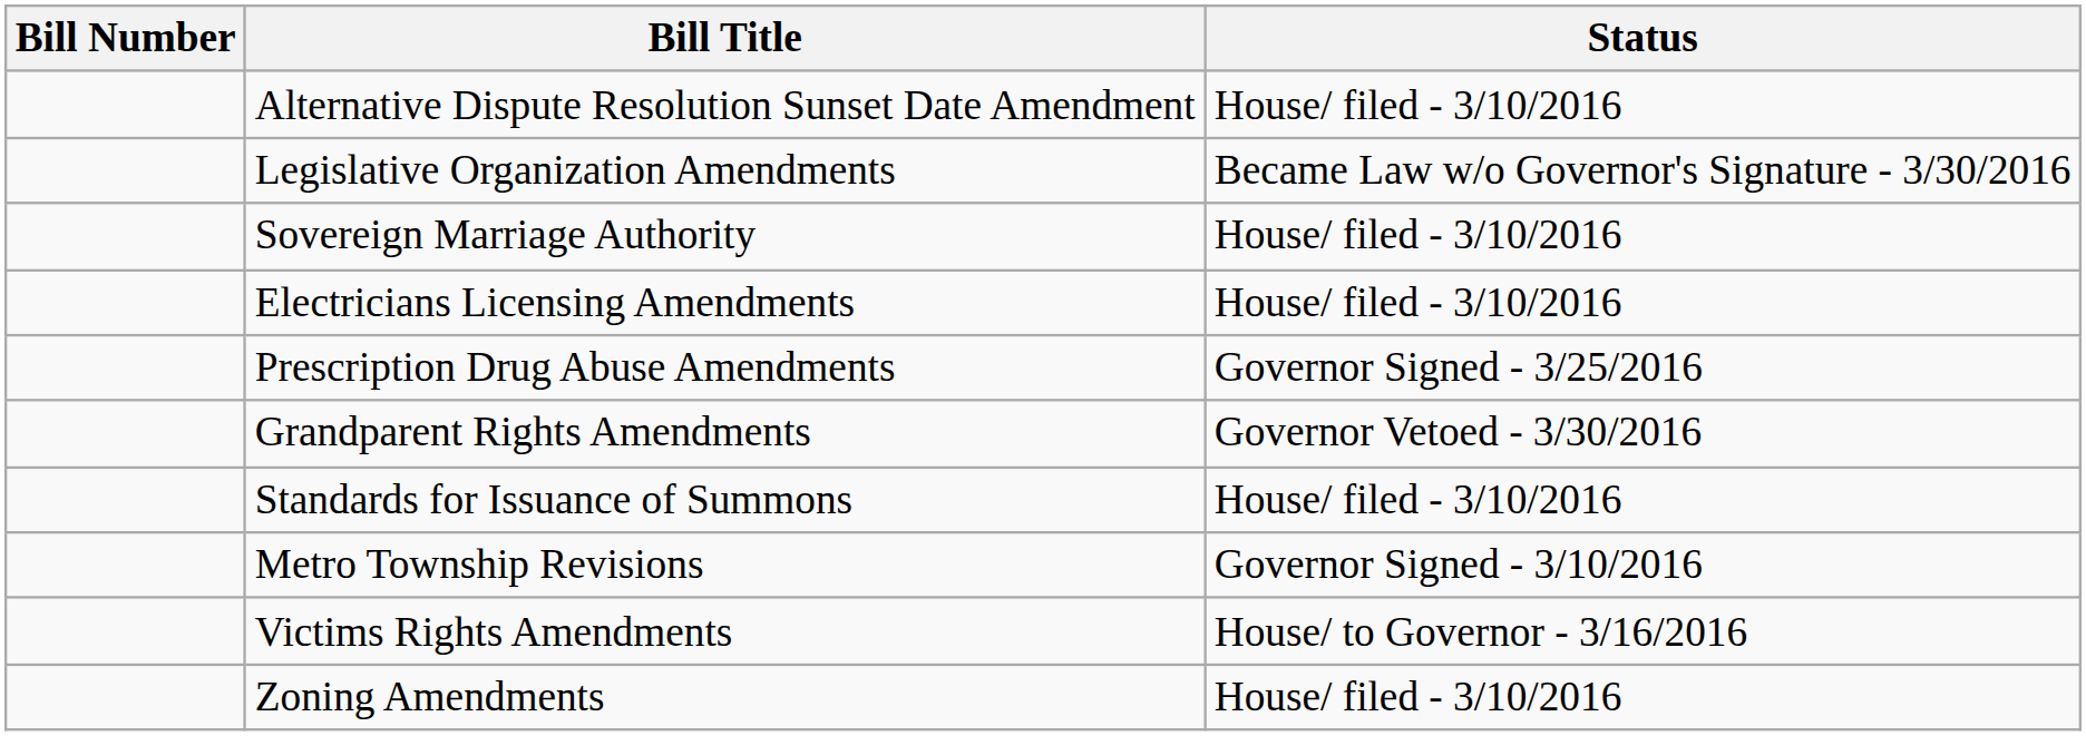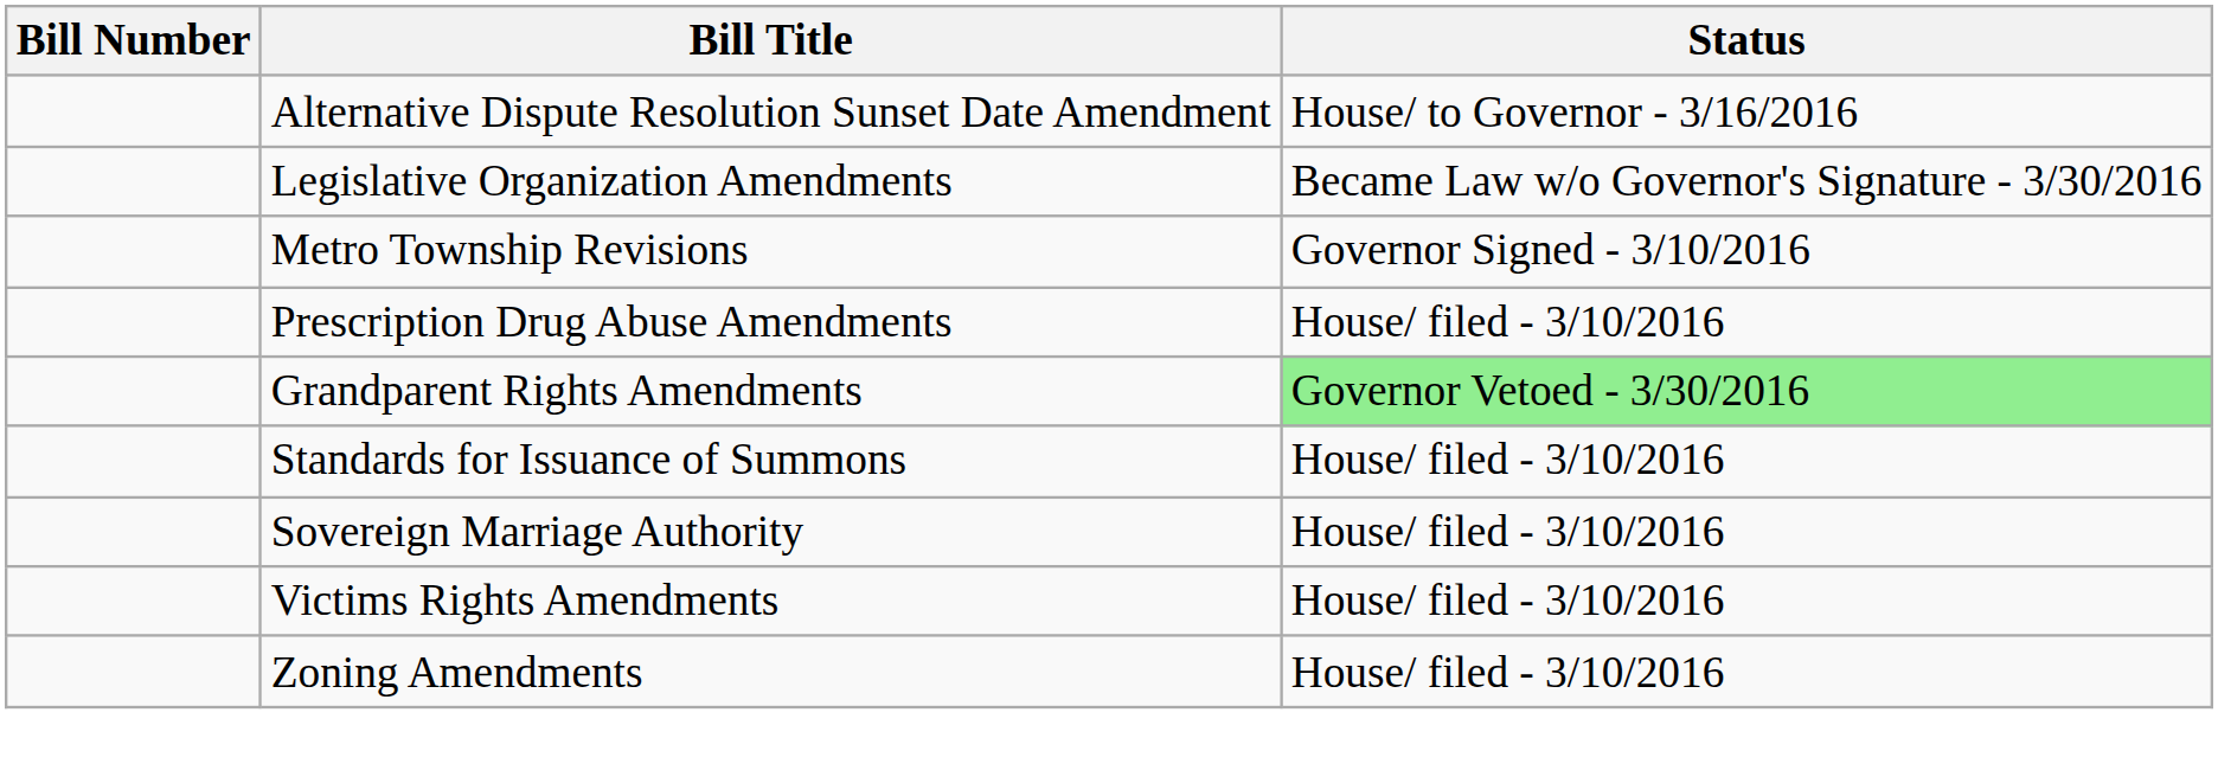 <table class="wikitable">
 <tr>
 <th>Bill Number</th>
 <th>Bill Title</th>
 <th>Status</th>
 </tr>
 <tr>
 <td></td>
 <td>Alternative Dispute Resolution Sunset Date Amendment</td>
-<td>House/ filed - 3/10/2016</td>
+<td>House/ to Governor - 3/16/2016</td>
 </tr>
 <tr>
 <td></td>
 <td>Legislative Organization Amendments</td>
 <td>Became Law w/o Governor's Signature - 3/30/2016</td>
 </tr>
 <tr>
 <td></td>
-<td>Sovereign Marriage Authority</td>
+<td>Metro Township Revisions</td>
+<td>Governor Signed - 3/10/2016</td>
+</tr>
+<tr>
+<td></td>
+<td>Prescription Drug Abuse Amendments</td>
 <td>House/ filed - 3/10/2016</td>
 </tr>
 <tr>
 <td></td>
-<td>Electricians Licensing Amendments</td>
-<td>House/ filed - 3/10/2016</td>
-</tr>
-<tr>
-<td></td>
-<td>Prescription Drug Abuse Amendments</td>
-<td>Governor Signed - 3/25/2016</td>
-</tr>
-<tr>
-<td></td>
 <td>Grandparent Rights Amendments</td>
-<td>Governor Vetoed - 3/30/2016</td>
+<td style="background: lightgreen;">Governor Vetoed - 3/30/2016</td>
 </tr>
 <tr>
 <td></td>
 <td>Standards for Issuance of Summons</td>
 <td>House/ filed - 3/10/2016</td>
 </tr>
 <tr>
 <td></td>
-<td>Metro Township Revisions</td>
-<td>Governor Signed - 3/10/2016</td>
+<td>Sovereign Marriage Authority</td>
+<td>House/ filed - 3/10/2016</td>
 </tr>
 <tr>
 <td></td>
 <td>Victims Rights Amendments</td>
-<td>House/ to Governor - 3/16/2016</td>
+<td>House/ filed - 3/10/2016</td>
 </tr>
 <tr>
 <td></td>
 <td>Zoning Amendments</td>
 <td>House/ filed - 3/10/2016</td>
 </tr>
 </table>
